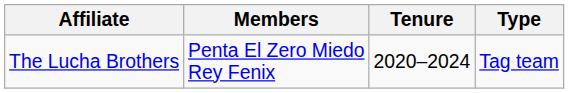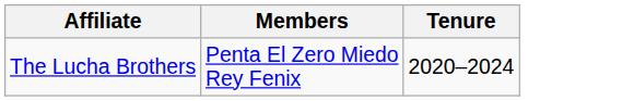 <table class="wikitable">
 <tr>
 <th>Affiliate</th>
 <th>Members</th>
 <th>Tenure</th>
-<th>Type</th>
 </tr>
 <tr>
 <td><a href='#'>The Lucha Brothers</a></td>
 <td><a href='#'>Penta El Zero Miedo</a><br><a href='#'>Rey Fenix</a></td>
 <td>2020–2024</td>
-<td><a href='#'>Tag team</a></td>
 </tr>
 </table>
